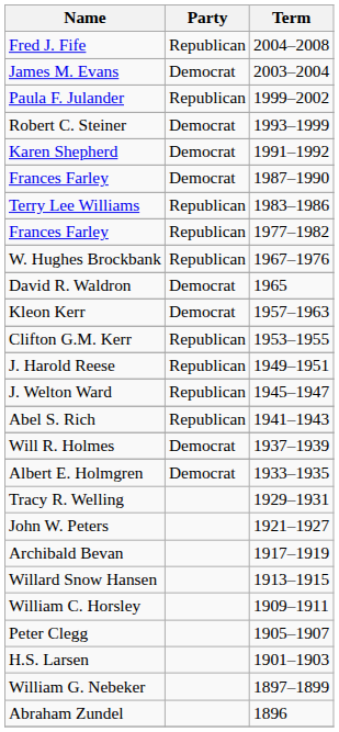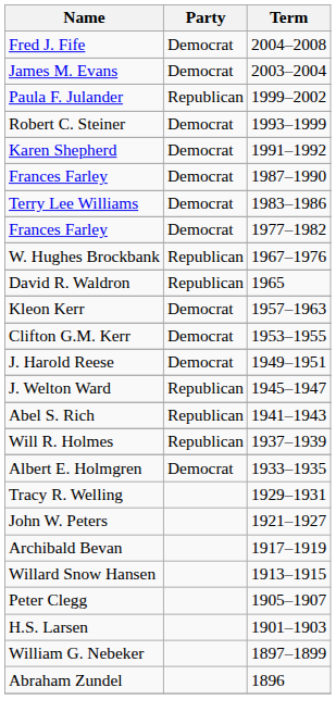 <table class="wikitable">
 <tr>
 <th>Name</th>
 <th>Party</th>
 <th>Term</th>
 </tr>
 <tr>
 </tr>
 <tr>
 <td><a href='#'>Fred J. Fife</a></td>
-<td>Republican</td>
+<td>Democrat</td>
 <td>2004–2008</td>
 </tr>
 <tr>
 </tr>
 <tr>
 <td><a href='#'>James M. Evans</a></td>
 <td>Democrat</td>
 <td>2003–2004</td>
 </tr>
 <tr>
 </tr>
 <tr>
 <td><a href='#'>Paula F. Julander</a></td>
 <td>Republican</td>
 <td>1999–2002</td>
 </tr>
 <tr>
 </tr>
 <tr>
 <td>Robert C. Steiner</td>
 <td>Democrat</td>
 <td>1993–1999</td>
 </tr>
 <tr>
 </tr>
 <tr>
 <td><a href='#'>Karen Shepherd</a></td>
 <td>Democrat</td>
 <td>1991–1992</td>
 </tr>
 <tr>
 </tr>
 <tr>
 <td><a href='#'>Frances Farley</a></td>
 <td>Democrat</td>
 <td>1987–1990</td>
 </tr>
 <tr>
 </tr>
 <tr>
 <td><a href='#'>Terry Lee Williams</a></td>
-<td>Republican</td>
+<td>Democrat</td>
 <td>1983–1986</td>
 </tr>
 <tr>
 </tr>
 <tr>
 <td><a href='#'>Frances Farley</a></td>
-<td>Republican</td>
+<td>Democrat</td>
 <td>1977–1982</td>
 </tr>
 <tr>
 </tr>
 <tr>
 <td>W. Hughes Brockbank</td>
 <td>Republican</td>
 <td>1967–1976</td>
 </tr>
 <tr>
 </tr>
 <tr>
 <td>David R. Waldron</td>
-<td>Democrat</td>
+<td>Republican</td>
 <td>1965</td>
 </tr>
 <tr>
 </tr>
 <tr>
 <td>Kleon Kerr</td>
 <td>Democrat</td>
 <td>1957–1963</td>
 </tr>
 <tr>
 </tr>
 <tr>
 <td>Clifton G.M. Kerr</td>
-<td>Republican</td>
+<td>Democrat</td>
 <td>1953–1955</td>
 </tr>
 <tr>
 </tr>
 <tr>
 <td>J. Harold Reese</td>
-<td>Republican</td>
+<td>Democrat</td>
 <td>1949–1951</td>
 </tr>
 <tr>
 </tr>
 <tr>
 <td>J. Welton Ward</td>
 <td>Republican</td>
 <td>1945–1947</td>
 </tr>
 <tr>
 </tr>
 <tr>
 <td>Abel S. Rich</td>
 <td>Republican</td>
 <td>1941–1943</td>
 </tr>
 <tr>
 </tr>
 <tr>
 <td>Will R. Holmes</td>
-<td>Democrat</td>
+<td>Republican</td>
 <td>1937–1939</td>
 </tr>
 <tr>
 </tr>
 <tr>
 <td>Albert E. Holmgren</td>
 <td>Democrat</td>
 <td>1933–1935</td>
 </tr>
 <tr>
 <td>Tracy R. Welling</td>
 <td></td>
 <td>1929–1931</td>
 </tr>
 <tr>
 <td>John W. Peters</td>
 <td></td>
 <td>1921–1927</td>
 </tr>
 <tr>
 <td>Archibald Bevan</td>
 <td></td>
 <td>1917–1919</td>
 </tr>
 <tr>
 <td>Willard Snow Hansen</td>
 <td></td>
 <td>1913–1915</td>
 </tr>
 <tr>
-<td>William C. Horsley</td>
-<td></td>
-<td>1909–1911</td>
-</tr>
-<tr>
 <td>Peter Clegg</td>
 <td></td>
 <td>1905–1907</td>
 </tr>
 <tr>
 <td>H.S. Larsen</td>
 <td></td>
 <td>1901–1903</td>
 </tr>
 <tr>
 <td>William G. Nebeker</td>
 <td></td>
 <td>1897–1899</td>
 </tr>
 <tr>
 <td>Abraham Zundel</td>
 <td></td>
 <td>1896</td>
 </tr>
 <tr>
 </tr>
 </table>
